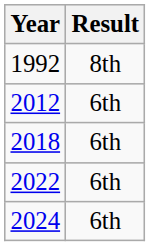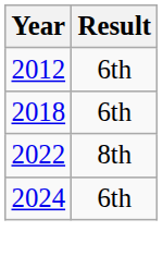 <table class="wikitable" style="text-align:center">
 <tr>
 <th>Year</th>
 <th>Result</th>
-</tr>
-<tr>
-<td>1992</td>
-<td>8th</td>
 </tr>
 <tr>
 <td><a href='#'>2012</a></td>
 <td>6th</td>
 </tr>
 <tr>
 <td><a href='#'>2018</a></td>
 <td>6th</td>
 </tr>
 <tr>
 <td><a href='#'>2022</a></td>
-<td>6th</td>
+<td>8th</td>
 </tr>
 <tr>
 <td><a href='#'>2024</a></td>
 <td>6th</td>
 </tr>
 </table>
